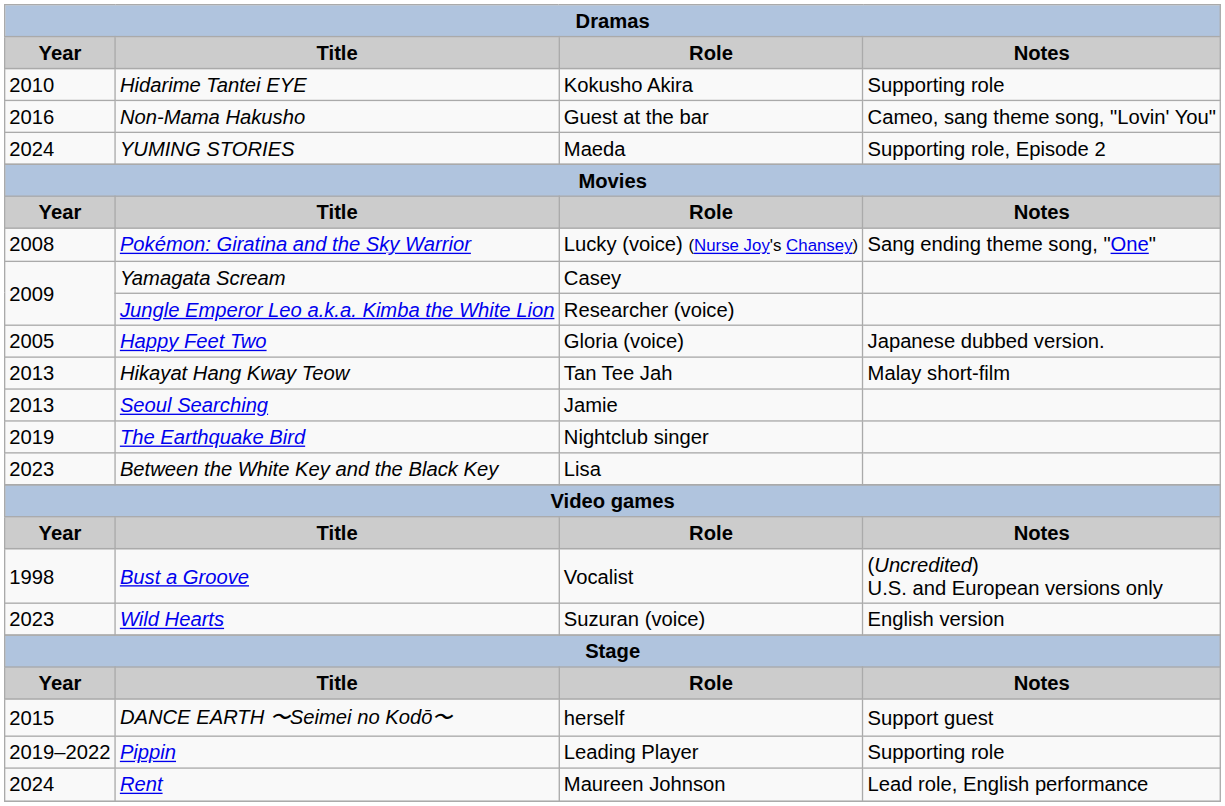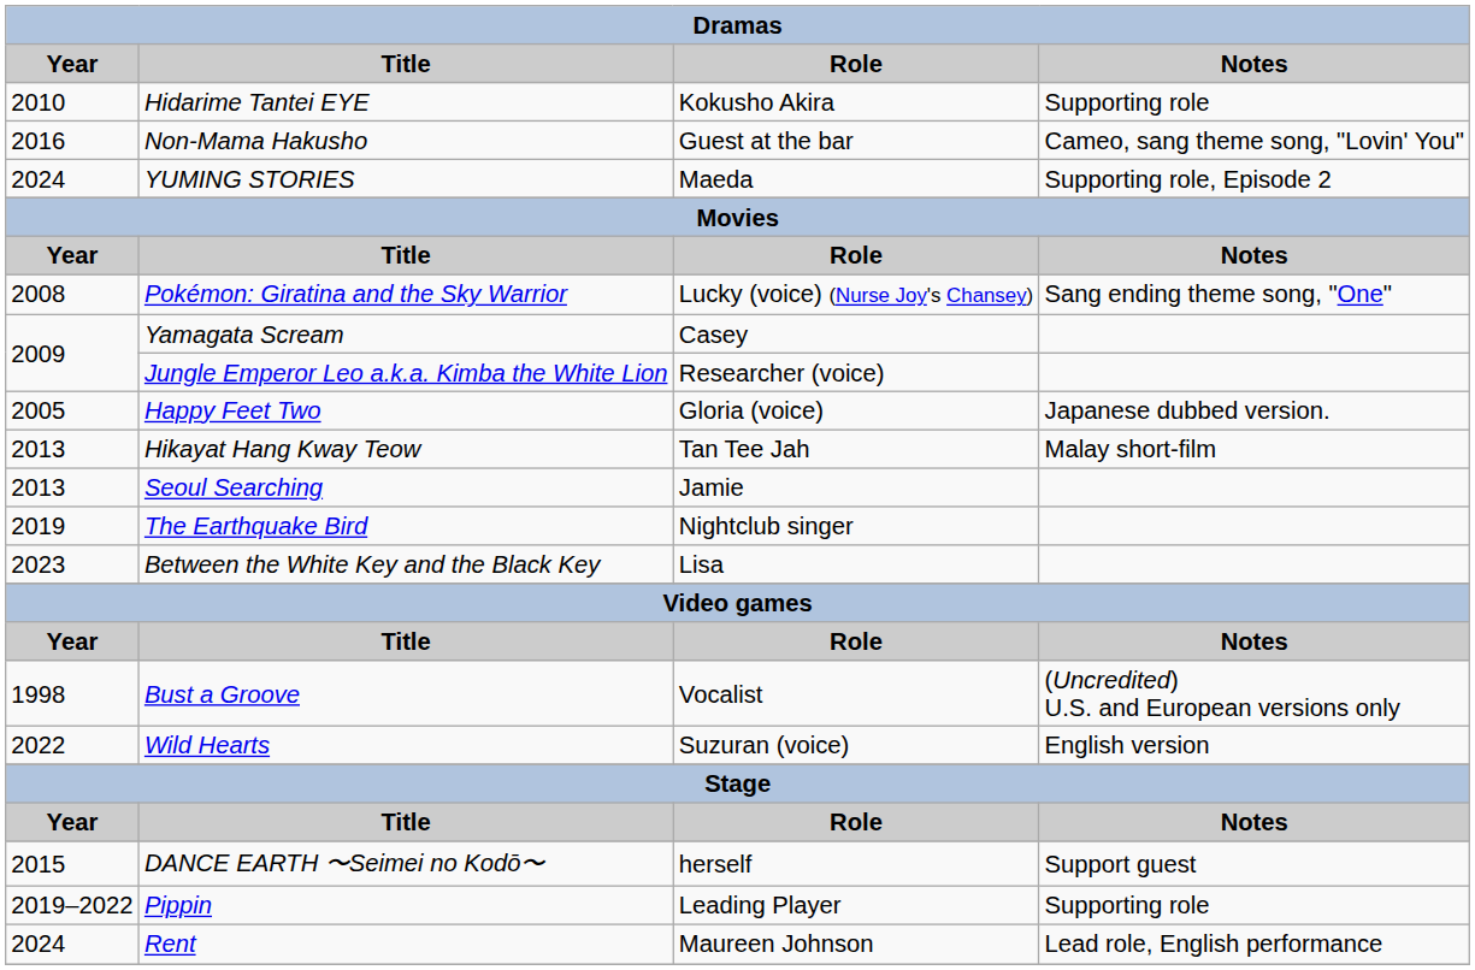 <table class="wikitable" style="font-size:95%;">
 <tr>
 <th colspan="4" style="background: LightSteelBlue;">Dramas</th>
 </tr>
 <tr style="background:#ccc; text-align:center;">
 <th style="background: #CCCCCC;">Year</th>
 <th style="background: #CCCCCC;">Title</th>
 <th style="background: #CCCCCC;">Role</th>
 <th style="background: #CCCCCC;">Notes</th>
 </tr>
 <tr>
 <td>2010</td>
 <td><em>Hidarime Tantei EYE</em></td>
 <td>Kokusho Akira</td>
 <td>Supporting role</td>
 </tr>
 <tr>
 <td>2016</td>
 <td><em>Non-Mama Hakusho</em></td>
 <td>Guest at the bar</td>
 <td>Cameo, sang theme song, "Lovin' You"</td>
 </tr>
 <tr>
 <td>2024</td>
 <td><em>YUMING STORIES</em></td>
 <td>Maeda</td>
 <td>Supporting role, Episode 2</td>
 </tr>
 <tr>
 </tr>
 <tr style="background:#ccc; text-align:center;">
 <th colspan="4" style="background: LightSteelBlue;">Movies</th>
 </tr>
 <tr style="background:#ccc; text-align:center;">
 <th style="background: #CCCCCC;">Year</th>
 <th style="background: #CCCCCC;">Title</th>
 <th style="background: #CCCCCC;">Role</th>
 <th style="background: #CCCCCC;">Notes</th>
 </tr>
 <tr>
 <td>2008</td>
 <td><em><a href='#'>Pokémon: Giratina and the Sky Warrior</a></em></td>
 <td>Lucky (voice) <small>(<a href='#'>Nurse Joy</a>'s <a href='#'>Chansey</a>)</small></td>
 <td>Sang ending theme song, "<a href='#'>One</a>"</td>
 </tr>
 <tr>
 <td rowspan="2">2009</td>
 <td><em>Yamagata Scream</em></td>
 <td>Casey</td>
 <td></td>
 </tr>
 <tr>
 <td><em><a href='#'>Jungle Emperor Leo a.k.a. Kimba the White Lion</a></em></td>
 <td>Researcher (voice)</td>
 <td></td>
 </tr>
 <tr>
 <td>2005</td>
 <td><em><a href='#'>Happy Feet Two</a></em></td>
 <td>Gloria (voice)</td>
 <td>Japanese dubbed version.</td>
 </tr>
 <tr>
 <td>2013</td>
 <td><em>Hikayat Hang Kway Teow</em></td>
 <td>Tan Tee Jah</td>
 <td>Malay short-film</td>
 </tr>
 <tr>
 <td>2013</td>
 <td><em><a href='#'>Seoul Searching</a></em></td>
 <td>Jamie</td>
 <td></td>
 </tr>
 <tr>
 <td>2019</td>
 <td><em><a href='#'>The Earthquake Bird</a></em></td>
 <td>Nightclub singer</td>
 <td></td>
 </tr>
 <tr>
 <td>2023</td>
 <td><em>Between the White Key and the Black Key</em></td>
 <td>Lisa</td>
 <td></td>
 </tr>
 <tr>
 </tr>
 <tr style="background:#ccc; text-align:center;">
 <th colspan="4" style="background: LightSteelBlue;">Video games</th>
 </tr>
 <tr style="background:#ccc; text-align:center;">
 <th style="background: #CCCCCC;">Year</th>
 <th style="background: #CCCCCC;">Title</th>
 <th style="background: #CCCCCC;">Role</th>
 <th style="background: #CCCCCC;">Notes</th>
 </tr>
 <tr>
 <td>1998</td>
 <td><em><a href='#'>Bust a Groove</a></em></td>
 <td>Vocalist</td>
 <td>(<em>Uncredited</em>)<br>U.S. and European versions only</td>
 </tr>
 <tr>
-<td>2023</td>
+<td>2022</td>
 <td><em><a href='#'>Wild Hearts</a></em></td>
 <td>Suzuran (voice)</td>
 <td>English version</td>
 </tr>
 <tr>
 </tr>
 <tr style="background:#ccc; text-align:center;">
 <th colspan="4" style="background: LightSteelBlue;">Stage</th>
 </tr>
 <tr style="background:#ccc; text-align:center;">
 <th style="background: #CCCCCC;">Year</th>
 <th style="background: #CCCCCC;">Title</th>
 <th style="background: #CCCCCC;">Role</th>
 <th style="background: #CCCCCC;">Notes</th>
 </tr>
 <tr>
 <td>2015</td>
 <td><em>DANCE EARTH 〜Seimei no Kodō〜</em></td>
 <td>herself</td>
 <td>Support guest</td>
 </tr>
 <tr>
 <td>2019–2022</td>
 <td><em><a href='#'>Pippin</a></em></td>
 <td>Leading Player</td>
 <td>Supporting role</td>
 </tr>
 <tr>
 <td>2024</td>
 <td><em><a href='#'>Rent</a></em></td>
 <td>Maureen Johnson</td>
 <td>Lead role, English performance</td>
 </tr>
 <tr>
 </tr>
 </table>
